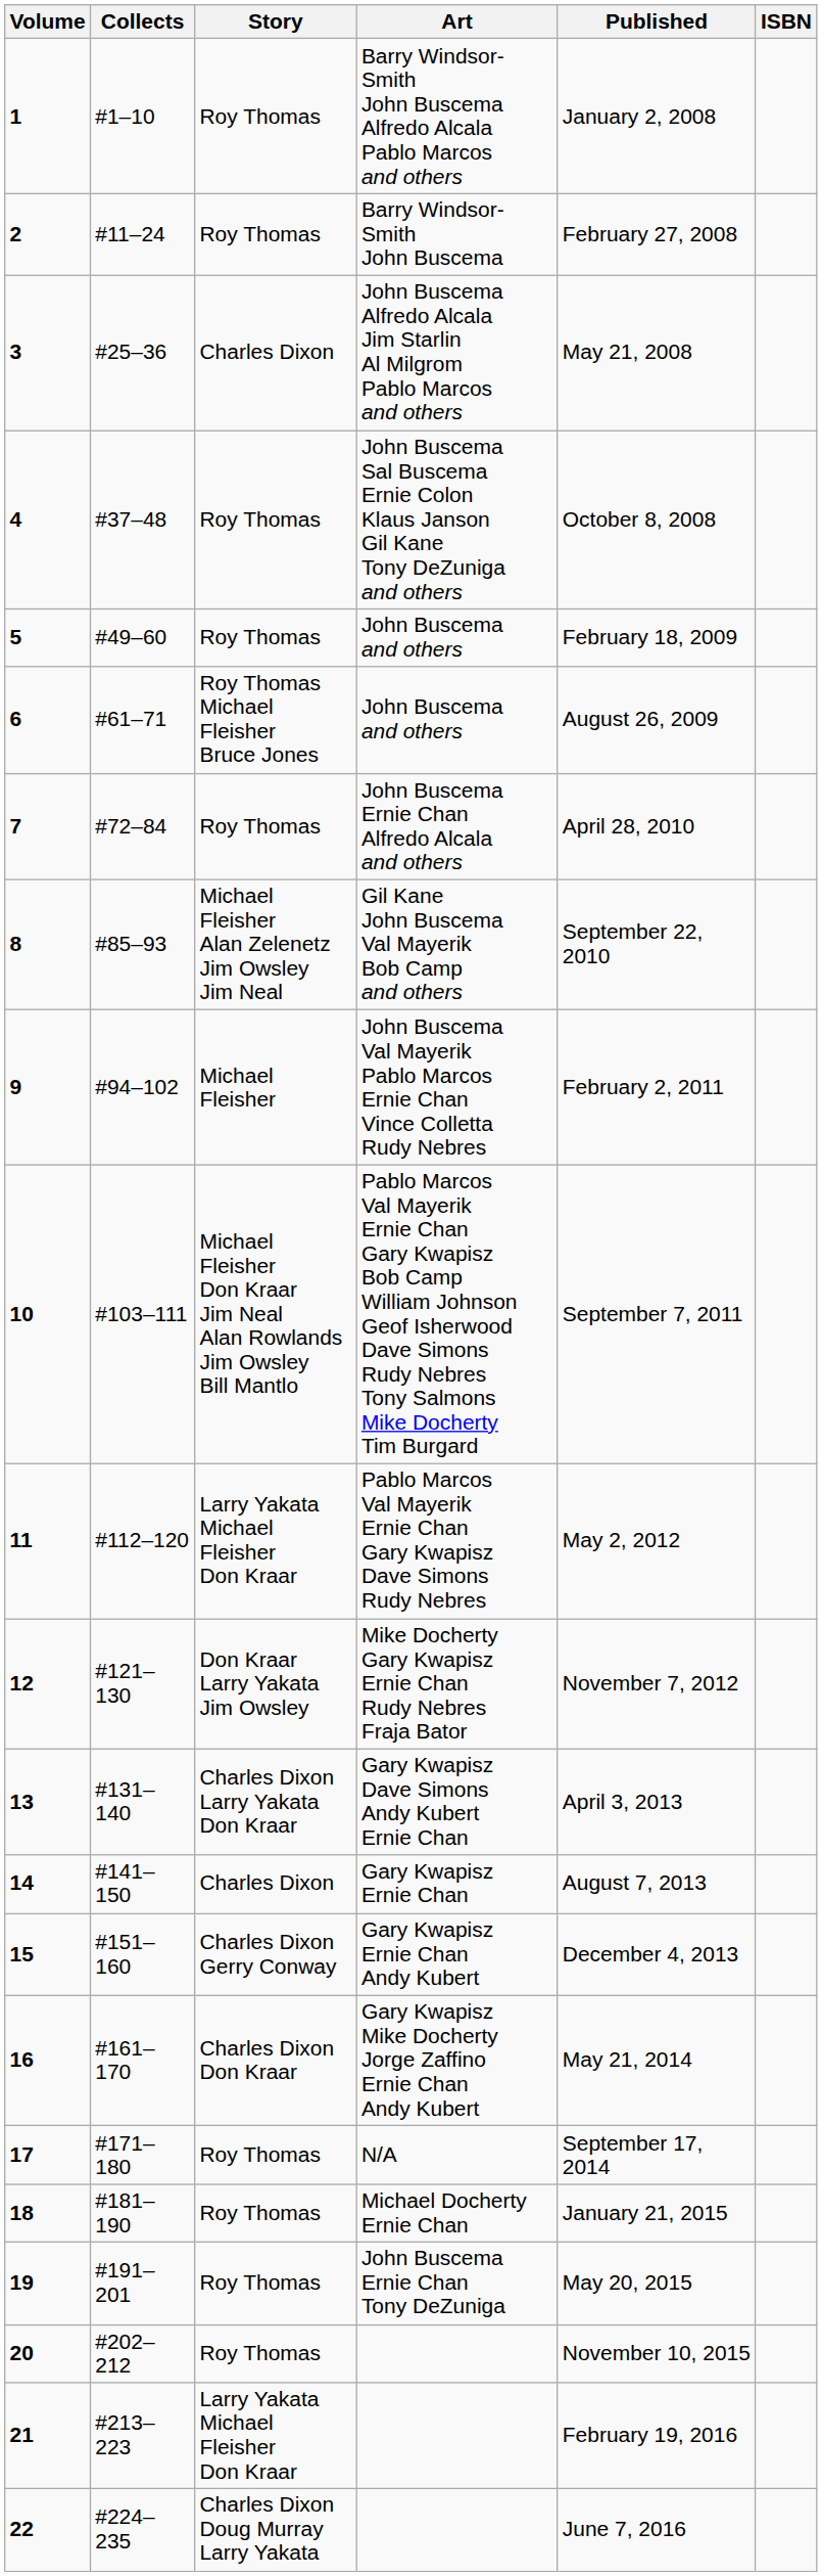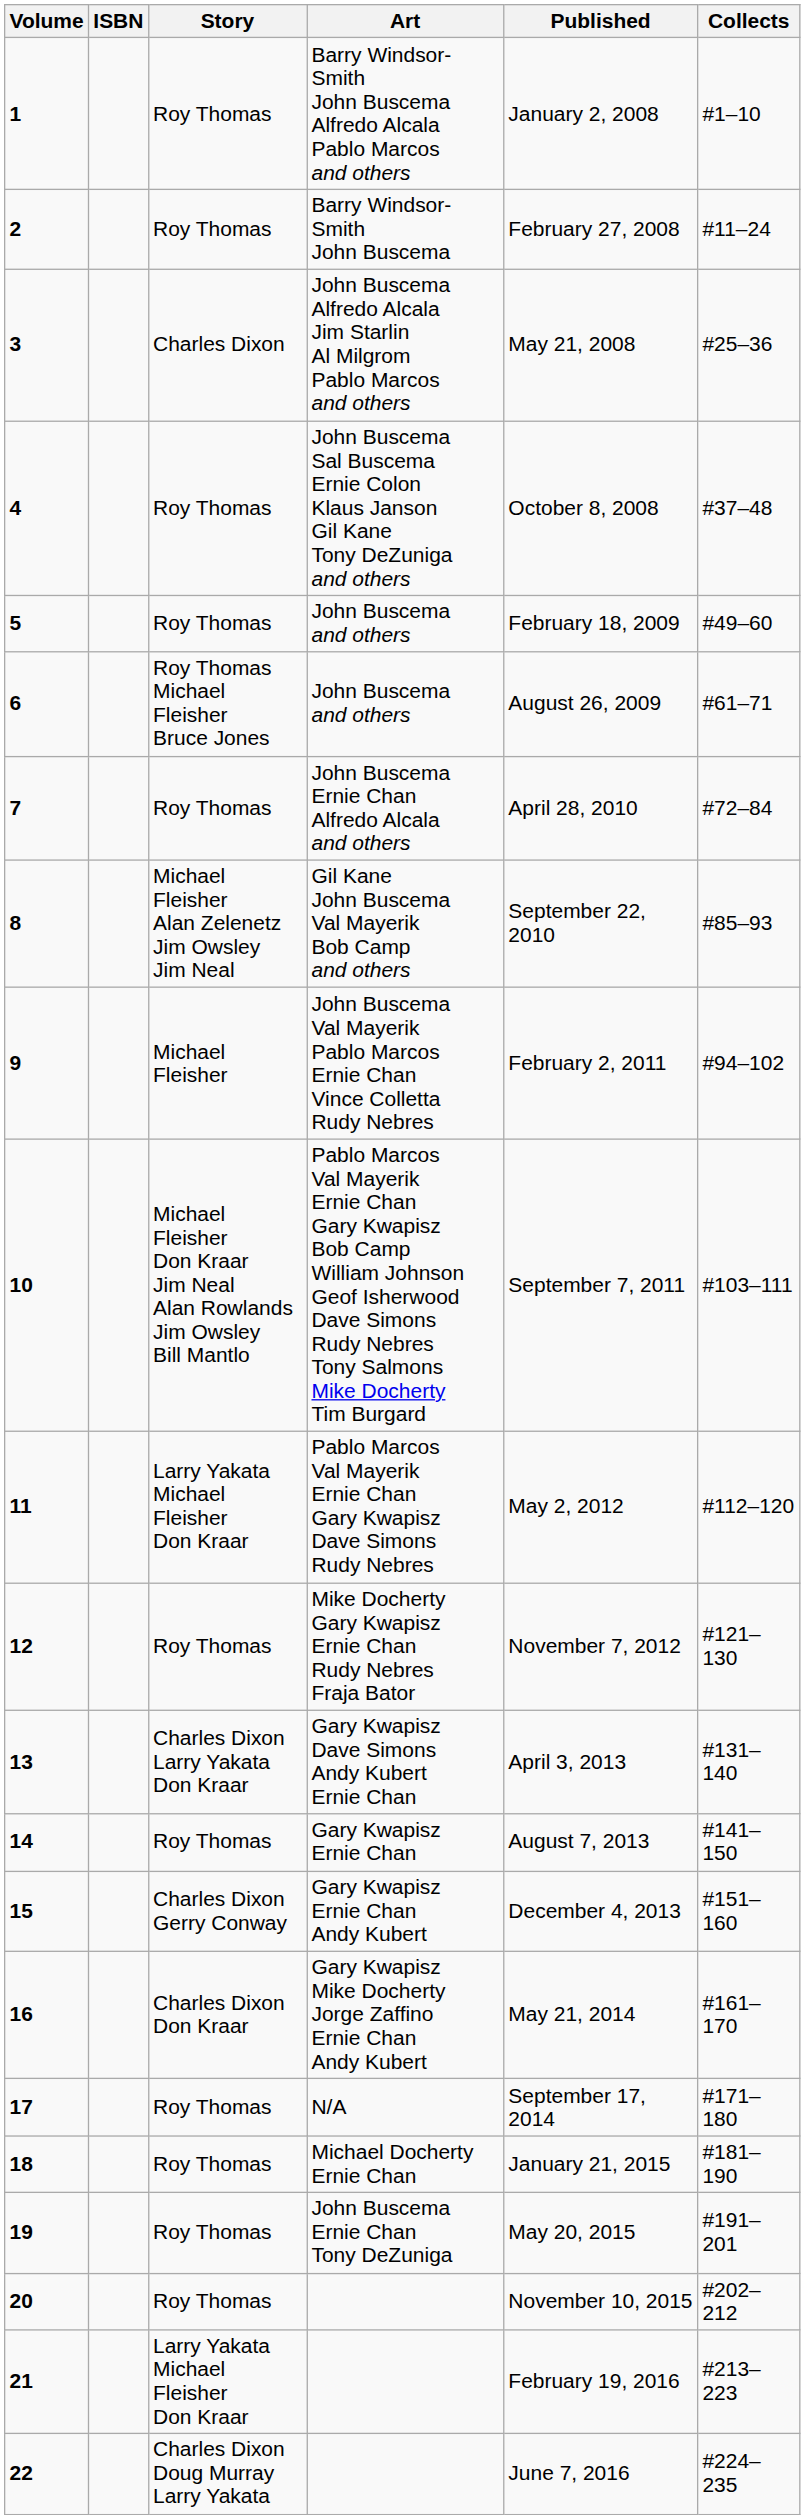 <table class="wikitable">
 <tr>
 <th>Volume</th>
-<th>Collects</th>
+<th>ISBN</th>
 <th>Story</th>
 <th>Art</th>
 <th>Published</th>
-<th>ISBN</th>
+<th>Collects</th>
 </tr>
 <tr>
 <td><strong>1</strong></td>
-<td>#1–10</td>
+<td></td>
 <td>Roy Thomas</td>
 <td>Barry Windsor-Smith<br>John Buscema<br>Alfredo Alcala<br>Pablo Marcos<br><em>and others</em></td>
 <td>January 2, 2008</td>
-<td></td>
+<td>#1–10</td>
 </tr>
 <tr>
 <td><strong>2</strong></td>
-<td>#11–24</td>
+<td></td>
 <td>Roy Thomas</td>
 <td>Barry Windsor-Smith<br>John Buscema</td>
 <td>February 27, 2008</td>
-<td></td>
+<td>#11–24</td>
 </tr>
 <tr>
 <td><strong>3</strong></td>
-<td>#25–36</td>
+<td></td>
 <td>Charles Dixon</td>
 <td>John Buscema<br>Alfredo Alcala<br>Jim Starlin<br>Al Milgrom<br>Pablo Marcos<br><em>and others</em></td>
 <td>May 21, 2008</td>
-<td></td>
+<td>#25–36</td>
 </tr>
 <tr>
 <td><strong>4</strong></td>
-<td>#37–48</td>
+<td></td>
 <td>Roy Thomas</td>
 <td>John Buscema<br>Sal Buscema<br>Ernie Colon<br>Klaus Janson<br>Gil Kane<br>Tony DeZuniga<br><em>and others</em></td>
 <td>October 8, 2008</td>
-<td></td>
+<td>#37–48</td>
 </tr>
 <tr>
 <td><strong>5</strong></td>
-<td>#49–60</td>
+<td></td>
 <td>Roy Thomas</td>
 <td>John Buscema<br><em>and others</em></td>
 <td>February 18, 2009</td>
-<td></td>
+<td>#49–60</td>
 </tr>
 <tr>
 <td><strong>6</strong></td>
-<td>#61–71</td>
+<td></td>
 <td>Roy Thomas<br>Michael Fleisher<br>Bruce Jones</td>
 <td>John Buscema<br><em>and others</em></td>
 <td>August 26, 2009</td>
-<td></td>
+<td>#61–71</td>
 </tr>
 <tr>
 <td><strong>7</strong></td>
-<td>#72–84</td>
+<td></td>
 <td>Roy Thomas</td>
 <td>John Buscema<br>Ernie Chan<br>Alfredo Alcala<br><em>and others</em></td>
 <td>April 28, 2010</td>
-<td></td>
+<td>#72–84</td>
 </tr>
 <tr>
 <td><strong>8</strong></td>
-<td>#85–93</td>
+<td></td>
 <td>Michael Fleisher<br>Alan Zelenetz<br>Jim Owsley<br>Jim Neal</td>
 <td>Gil Kane<br>John Buscema<br>Val Mayerik<br>Bob Camp<br><em>and others</em></td>
 <td>September 22, 2010</td>
-<td></td>
+<td>#85–93</td>
 </tr>
 <tr>
 <td><strong>9</strong></td>
-<td>#94–102</td>
+<td></td>
 <td>Michael Fleisher</td>
 <td>John Buscema<br>Val Mayerik<br>Pablo Marcos<br>Ernie Chan<br>Vince Colletta<br>Rudy Nebres</td>
 <td>February 2, 2011</td>
-<td></td>
+<td>#94–102</td>
 </tr>
 <tr>
 <td><strong>10</strong></td>
-<td>#103–111</td>
+<td></td>
 <td>Michael Fleisher<br>Don Kraar<br>Jim Neal<br>Alan Rowlands<br>Jim Owsley<br>Bill Mantlo</td>
 <td>Pablo Marcos<br>Val Mayerik<br>Ernie Chan<br>Gary Kwapisz<br>Bob Camp<br>William Johnson<br>Geof Isherwood<br>Dave Simons<br>Rudy Nebres<br>Tony Salmons<br><a href='#'>Mike Docherty</a><br>Tim Burgard</td>
 <td>September 7, 2011</td>
-<td></td>
+<td>#103–111</td>
 </tr>
 <tr>
 <td><strong>11</strong></td>
-<td>#112–120</td>
+<td></td>
 <td>Larry Yakata<br>Michael Fleisher<br>Don Kraar</td>
 <td>Pablo Marcos<br>Val Mayerik<br>Ernie Chan<br>Gary Kwapisz<br>Dave Simons<br>Rudy Nebres</td>
 <td>May 2, 2012</td>
-<td></td>
+<td>#112–120</td>
 </tr>
 <tr>
 <td><strong>12</strong></td>
-<td>#121–130</td>
-<td>Don Kraar<br>Larry Yakata<br>Jim Owsley</td>
+<td></td>
+<td>Roy Thomas</td>
 <td>Mike Docherty<br>Gary Kwapisz<br>Ernie Chan<br>Rudy Nebres<br>Fraja Bator</td>
 <td>November 7, 2012</td>
-<td></td>
+<td>#121–130</td>
 </tr>
 <tr>
 <td><strong>13</strong></td>
-<td>#131–140</td>
+<td></td>
 <td>Charles Dixon<br>Larry Yakata<br>Don Kraar</td>
 <td>Gary Kwapisz<br>Dave Simons<br>Andy Kubert<br>Ernie Chan</td>
 <td>April 3, 2013</td>
-<td></td>
+<td>#131–140</td>
 </tr>
 <tr>
 <td><strong>14</strong></td>
-<td>#141–150</td>
-<td>Charles Dixon</td>
+<td></td>
+<td>Roy Thomas</td>
 <td>Gary Kwapisz<br>Ernie Chan</td>
 <td>August 7, 2013</td>
-<td></td>
+<td>#141–150</td>
 </tr>
 <tr>
 <td><strong>15</strong></td>
-<td>#151–160</td>
+<td></td>
 <td>Charles Dixon<br>Gerry Conway</td>
 <td>Gary Kwapisz<br>Ernie Chan<br>Andy Kubert</td>
 <td>December 4, 2013</td>
-<td></td>
+<td>#151–160</td>
 </tr>
 <tr>
 <td><strong>16</strong></td>
-<td>#161–170</td>
+<td></td>
 <td>Charles Dixon<br>Don Kraar</td>
 <td>Gary Kwapisz<br>Mike Docherty<br>Jorge Zaffino<br>Ernie Chan<br>Andy Kubert</td>
 <td>May 21, 2014</td>
-<td></td>
+<td>#161–170</td>
 </tr>
 <tr>
 <td><strong>17</strong></td>
-<td>#171–180</td>
+<td></td>
 <td>Roy Thomas</td>
 <td>N/A</td>
 <td>September 17, 2014</td>
-<td></td>
+<td>#171–180</td>
 </tr>
 <tr>
 <td><strong>18</strong></td>
-<td>#181–190</td>
+<td></td>
 <td>Roy Thomas</td>
 <td>Michael Docherty<br>Ernie Chan</td>
 <td>January 21, 2015</td>
-<td></td>
+<td>#181–190</td>
 </tr>
 <tr>
 <td><strong>19</strong></td>
-<td>#191–201</td>
+<td></td>
 <td>Roy Thomas</td>
 <td>John Buscema<br>Ernie Chan<br>Tony DeZuniga</td>
 <td>May 20, 2015</td>
-<td></td>
+<td>#191–201</td>
 </tr>
 <tr>
 <td><strong>20</strong></td>
-<td>#202–212</td>
+<td></td>
 <td>Roy Thomas</td>
 <td></td>
 <td>November 10, 2015</td>
-<td></td>
+<td>#202–212</td>
 </tr>
 <tr>
 <td><strong>21</strong></td>
-<td>#213–223</td>
+<td></td>
 <td>Larry Yakata<br>Michael Fleisher<br>Don Kraar</td>
 <td></td>
 <td>February 19, 2016</td>
-<td></td>
+<td>#213–223</td>
 </tr>
 <tr>
 <td><strong>22</strong></td>
-<td>#224–235</td>
+<td></td>
 <td>Charles Dixon<br>Doug Murray<br>Larry Yakata</td>
 <td></td>
 <td>June 7, 2016</td>
-<td></td>
+<td>#224–235</td>
 </tr>
 </table>
